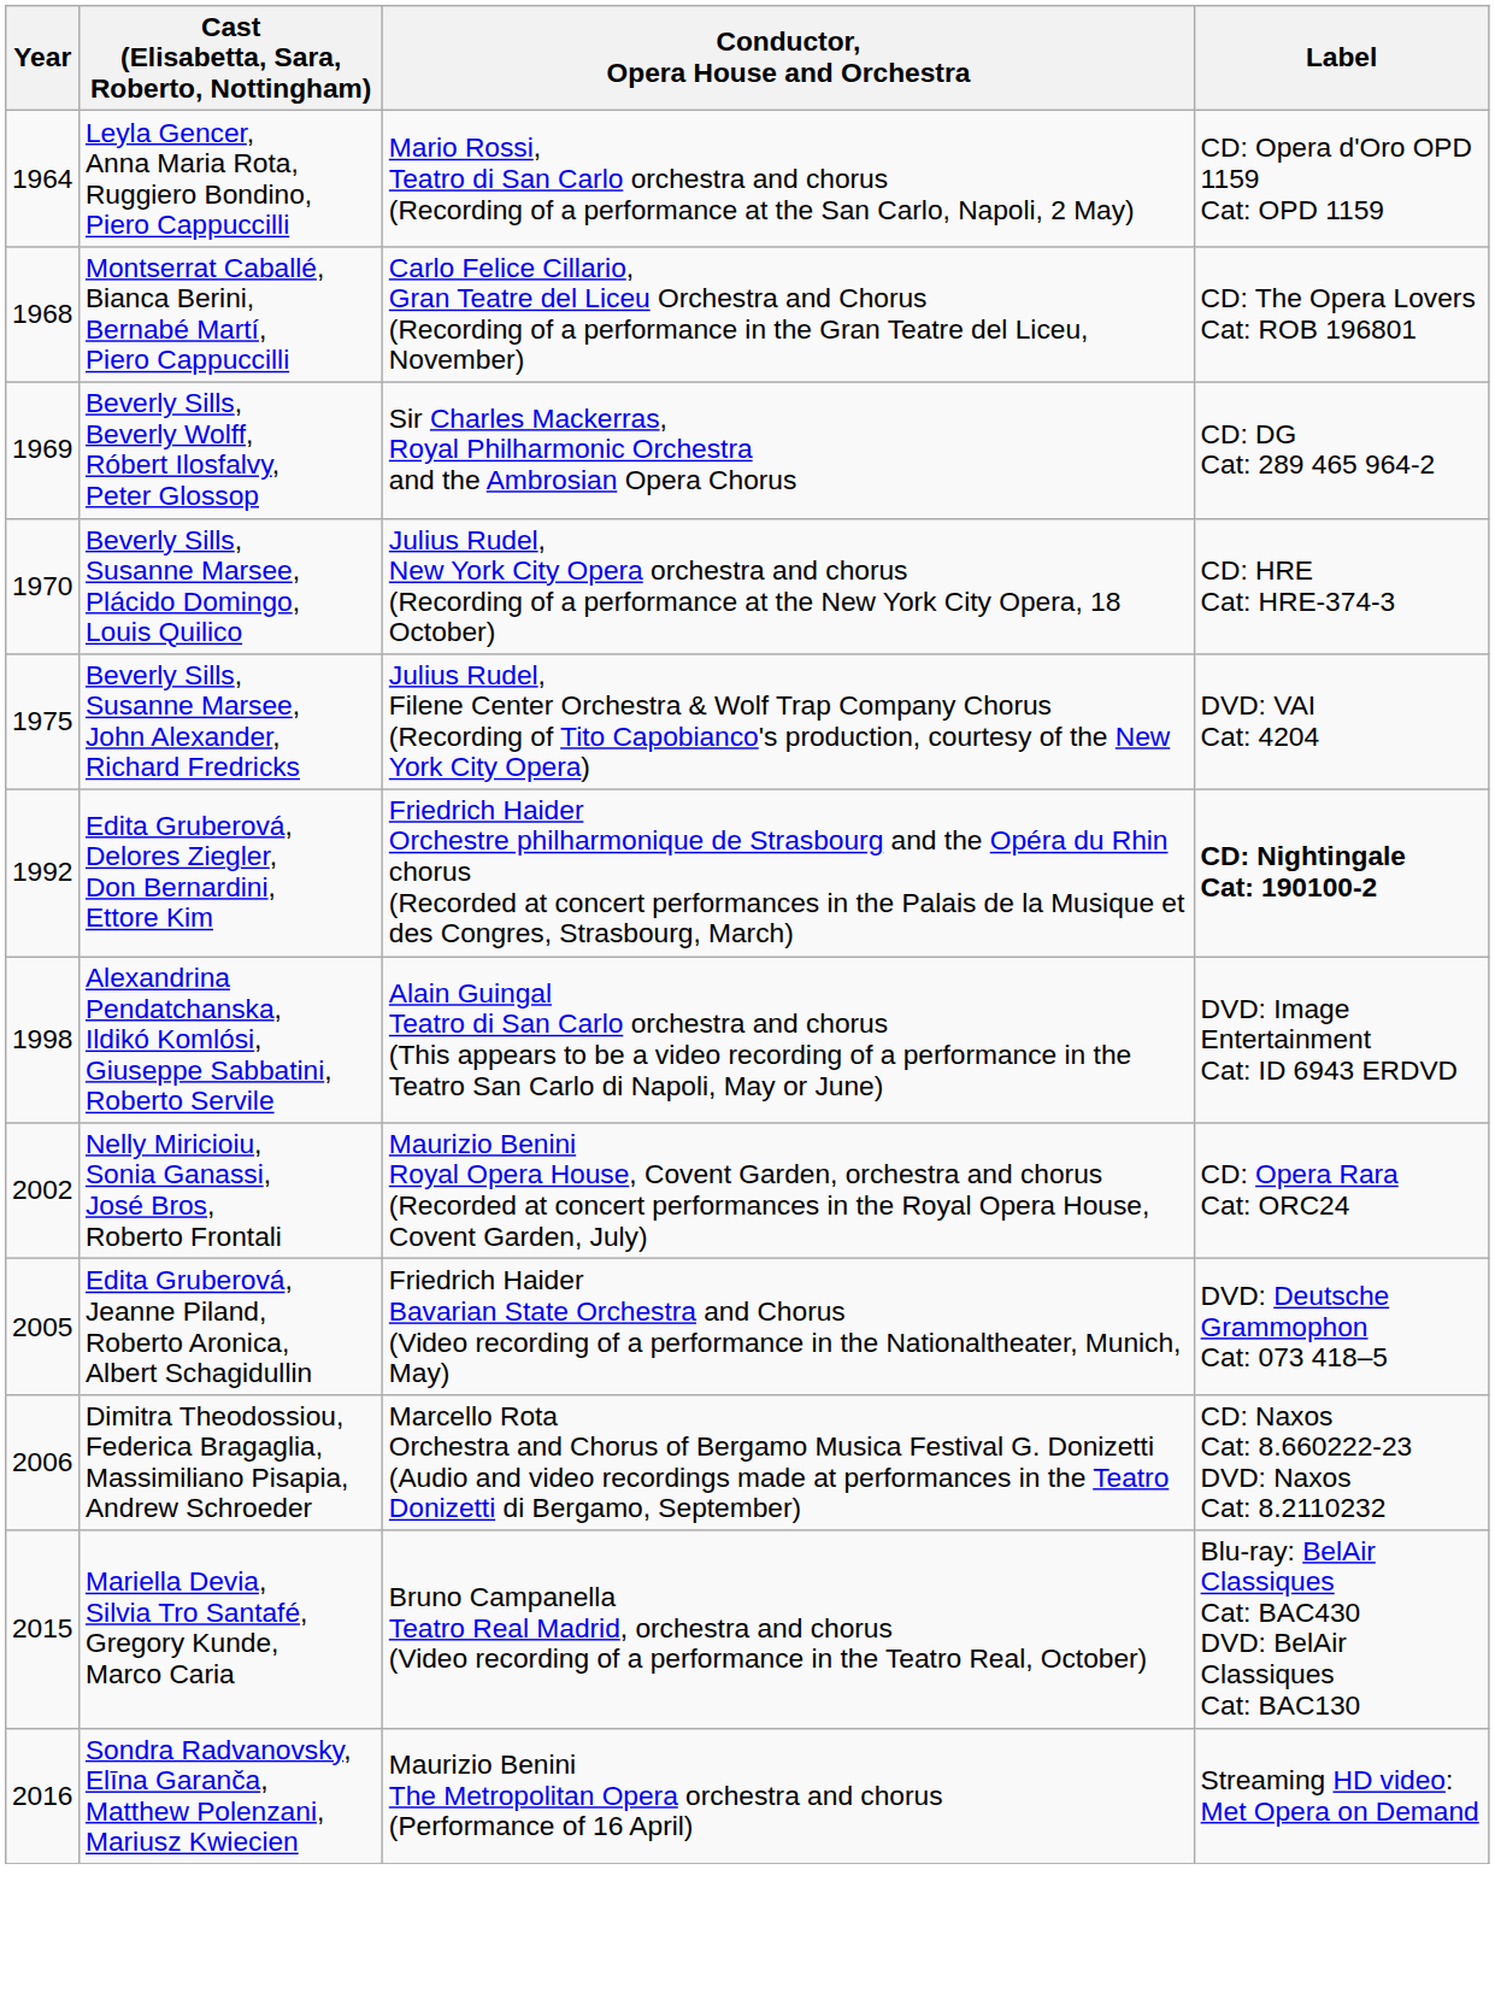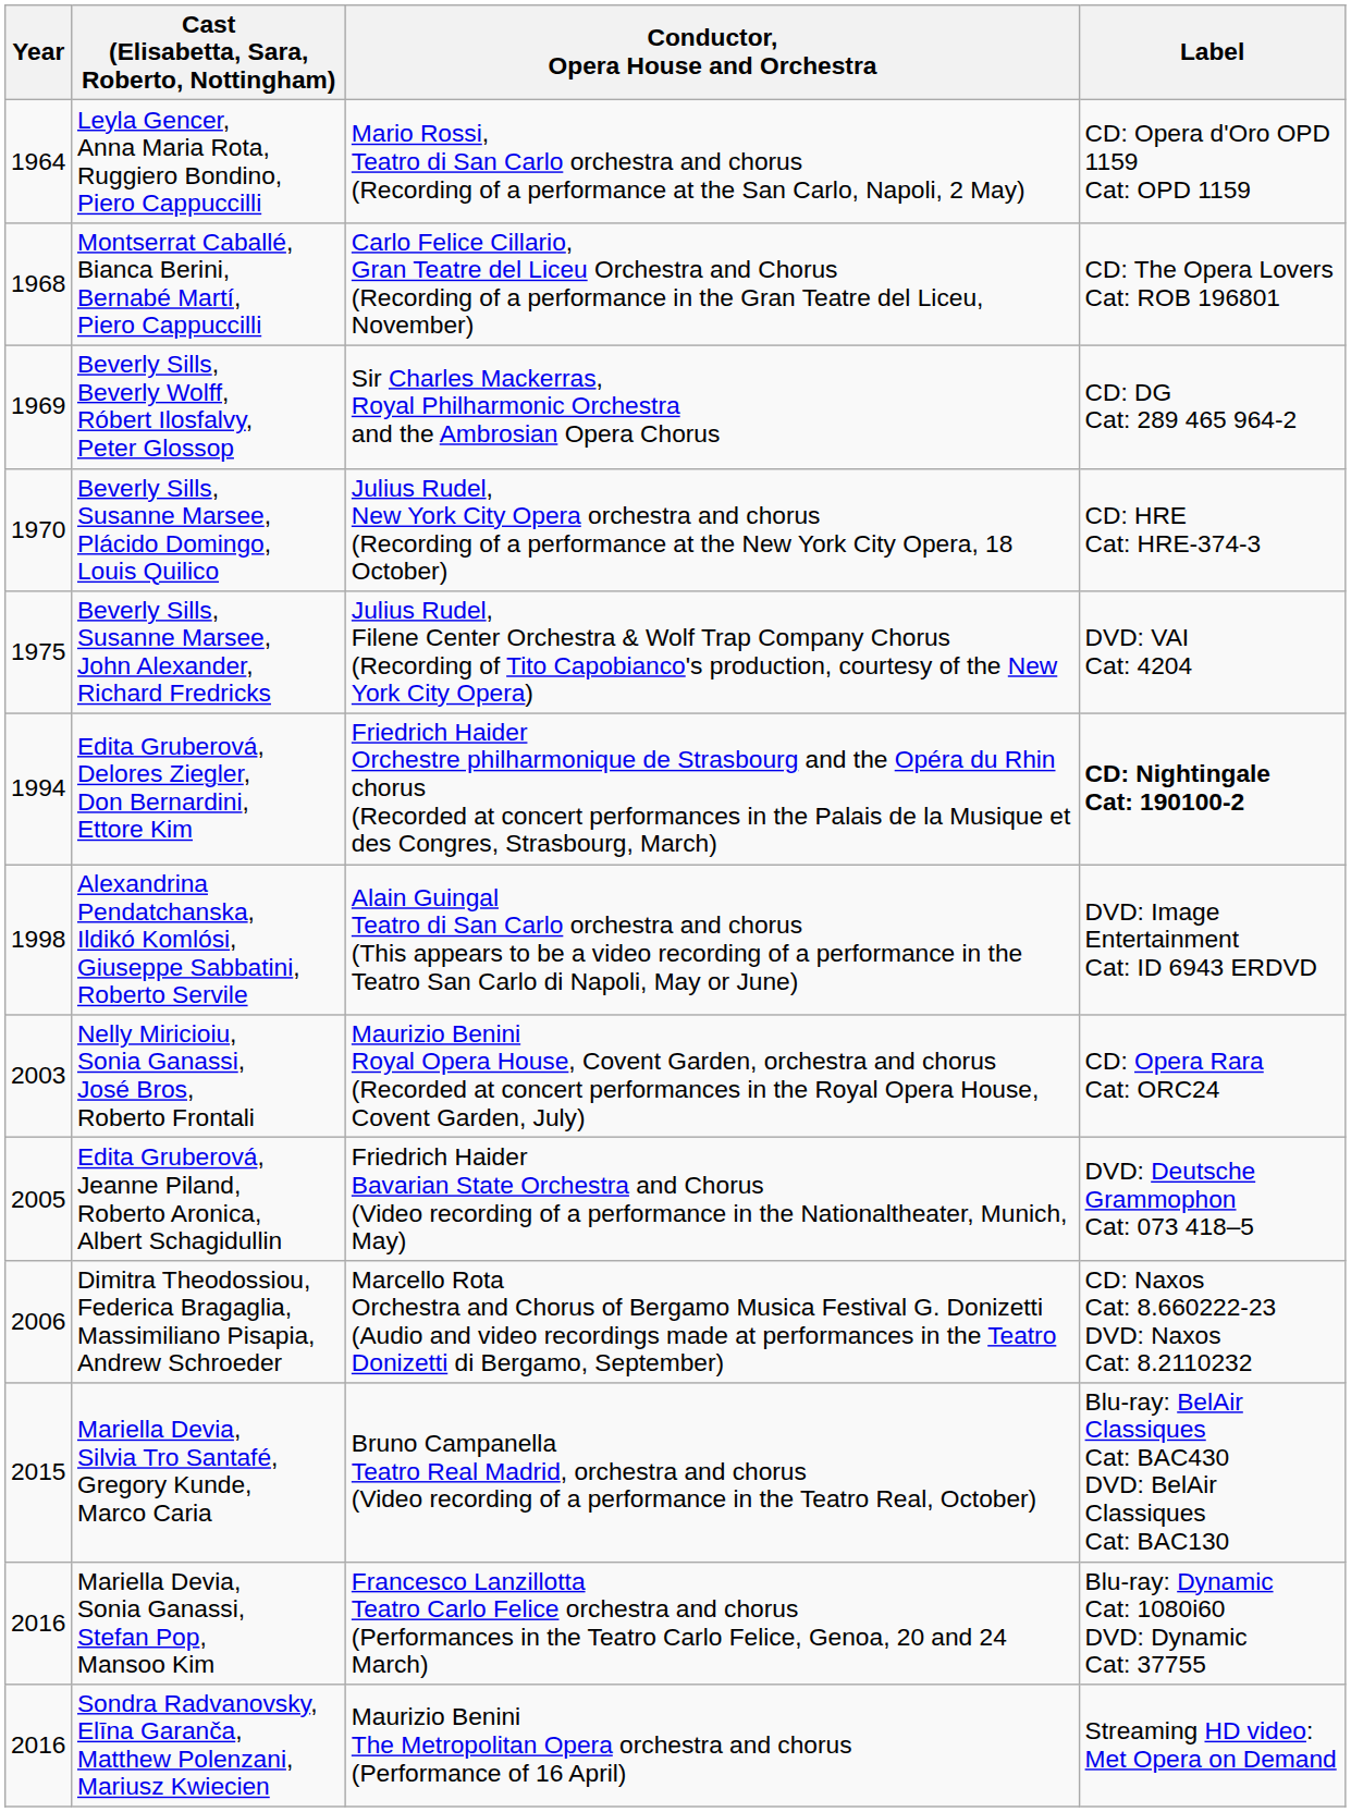 <table class="wikitable">
 <tr>
 <th>Year</th>
 <th width="170">Cast<br>(Elisabetta, Sara,<br>Roberto, Nottingham)</th>
 <th>Conductor,<br>Opera House and Orchestra</th>
 <th>Label</th>
 </tr>
 <tr>
 <td>1964</td>
 <td><a href='#'>Leyla Gencer</a>,<br>Anna Maria Rota,<br>Ruggiero Bondino,<br><a href='#'>Piero Cappuccilli</a></td>
 <td><a href='#'>Mario Rossi</a>,<br><a href='#'>Teatro di San Carlo</a> orchestra and chorus<br>(Recording of a performance at the San Carlo, Napoli, 2 May)</td>
 <td>CD: Opera d'Oro OPD 1159<br>Cat: OPD 1159</td>
 </tr>
 <tr>
 <td>1968</td>
 <td><a href='#'>Montserrat Caballé</a>,<br>Bianca Berini,<br><a href='#'>Bernabé Martí</a>,<br><a href='#'>Piero Cappuccilli</a></td>
 <td><a href='#'>Carlo Felice Cillario</a>,<br><a href='#'>Gran Teatre del Liceu</a> Orchestra and Chorus<br>(Recording of a performance in the Gran Teatre del Liceu, November)</td>
 <td>CD: The Opera Lovers<br>Cat: ROB 196801</td>
 </tr>
 <tr>
 <td>1969</td>
 <td><a href='#'>Beverly Sills</a>,<br><a href='#'>Beverly Wolff</a>,<br><a href='#'>Róbert Ilosfalvy</a>,<br><a href='#'>Peter Glossop</a></td>
 <td>Sir <a href='#'>Charles Mackerras</a>,<br><a href='#'>Royal Philharmonic Orchestra</a><br>and the <a href='#'>Ambrosian</a> Opera Chorus</td>
 <td>CD: DG<br>Cat: 289 465 964-2</td>
 </tr>
 <tr>
 <td>1970</td>
 <td><a href='#'>Beverly Sills</a>,<br><a href='#'>Susanne Marsee</a>,<br><a href='#'>Plácido Domingo</a>,<br><a href='#'>Louis Quilico</a></td>
 <td><a href='#'>Julius Rudel</a>,<br><a href='#'>New York City Opera</a> orchestra and chorus<br>(Recording of a performance at the New York City Opera, 18 October)</td>
 <td>CD: HRE<br>Cat: HRE-374-3</td>
 </tr>
 <tr>
 <td>1975</td>
 <td><a href='#'>Beverly Sills</a>,<br><a href='#'>Susanne Marsee</a>,<br><a href='#'>John Alexander</a>,<br><a href='#'>Richard Fredricks</a></td>
 <td><a href='#'>Julius Rudel</a>,<br>Filene Center Orchestra & Wolf Trap Company Chorus<br>(Recording of <a href='#'>Tito Capobianco</a>'s production, courtesy of the <a href='#'>New York City Opera</a>)</td>
 <td>DVD: VAI<br>Cat: 4204</td>
 </tr>
 <tr>
-<td>1992</td>
+<td>1994</td>
 <td><a href='#'>Edita Gruberová</a>,<br><a href='#'>Delores Ziegler</a>,<br><a href='#'>Don Bernardini</a>,<br><a href='#'>Ettore Kim</a></td>
 <td><a href='#'>Friedrich Haider</a><br><a href='#'>Orchestre philharmonique de Strasbourg</a> and the <a href='#'>Opéra du Rhin</a> chorus<br>(Recorded at concert performances in the Palais de la Musique et des Congres, Strasbourg, March)</td>
 <td><strong>CD: Nightingale<br>Cat: 190100-2</strong></td>
 </tr>
 <tr>
 <td>1998</td>
 <td><a href='#'>Alexandrina Pendatchanska</a>,<br><a href='#'>Ildikó Komlósi</a>,<br><a href='#'>Giuseppe Sabbatini</a>,<br><a href='#'>Roberto Servile</a></td>
 <td><a href='#'>Alain Guingal</a><br><a href='#'>Teatro di San Carlo</a> orchestra and chorus<br>(This appears to be a video recording of a performance in the Teatro San Carlo di Napoli, May or June)</td>
 <td>DVD: Image Entertainment<br>Cat: ID 6943 ERDVD</td>
 </tr>
 <tr>
-<td>2002</td>
+<td>2003</td>
 <td><a href='#'>Nelly Miricioiu</a>,<br><a href='#'>Sonia Ganassi</a>,<br><a href='#'>José Bros</a>,<br>Roberto Frontali</td>
 <td><a href='#'>Maurizio Benini</a><br><a href='#'>Royal Opera House</a>, Covent Garden, orchestra and chorus<br>(Recorded at concert performances in the Royal Opera House, Covent Garden, July)</td>
 <td>CD: <a href='#'>Opera Rara</a><br>Cat: ORC24</td>
 </tr>
 <tr>
 <td>2005</td>
 <td><a href='#'>Edita Gruberová</a>,<br>Jeanne Piland,<br>Roberto Aronica,<br>Albert Schagidullin</td>
 <td>Friedrich Haider<br><a href='#'>Bavarian State Orchestra</a> and Chorus<br>(Video recording of a performance in the Nationaltheater, Munich, May)</td>
 <td>DVD: <a href='#'>Deutsche Grammophon</a><br>Cat: 073 418–5</td>
 </tr>
 <tr>
 <td>2006</td>
 <td>Dimitra Theodossiou,<br>Federica Bragaglia,<br>Massimiliano Pisapia,<br>Andrew Schroeder</td>
 <td>Marcello Rota<br>Orchestra and Chorus of Bergamo Musica Festival G. Donizetti<br>(Audio and video recordings made at performances in the <a href='#'>Teatro Donizetti</a> di Bergamo, September)</td>
 <td>CD: Naxos<br>Cat: 8.660222-23<br>DVD: Naxos<br>Cat: 8.2110232</td>
 </tr>
 <tr>
 <td>2015</td>
 <td><a href='#'>Mariella Devia</a>,<br><a href='#'>Silvia Tro Santafé</a>,<br>Gregory Kunde,<br>Marco Caria</td>
 <td>Bruno Campanella<br><a href='#'>Teatro Real Madrid</a>, orchestra and chorus<br>(Video recording of a performance in the Teatro Real, October)</td>
 <td>Blu-ray: <a href='#'>BelAir Classiques</a><br>Cat: BAC430<br>DVD: BelAir Classiques<br>Cat: BAC130</td>
 </tr>
 <tr>
 <td>2016</td>
+<td>Mariella Devia,<br>Sonia Ganassi,<br><a href='#'>Stefan Pop</a>,<br>Mansoo Kim</td>
+<td><a href='#'>Francesco Lanzillotta</a><br><a href='#'>Teatro Carlo Felice</a> orchestra and chorus<br>(Performances in the Teatro Carlo Felice, Genoa, 20 and 24  March)</td>
+<td>Blu-ray: <a href='#'>Dynamic</a><br>Cat: 1080i60<br>DVD: Dynamic<br>Cat: 37755</td>
+</tr>
+<tr>
+<td>2016</td>
 <td><a href='#'>Sondra Radvanovsky</a>,<br><a href='#'>Elīna Garanča</a>,<br><a href='#'>Matthew Polenzani</a>,<br><a href='#'>Mariusz Kwiecien</a></td>
 <td>Maurizio Benini<br><a href='#'>The Metropolitan Opera</a> orchestra and chorus<br>(Performance of 16 April)</td>
 <td>Streaming <a href='#'>HD video</a>:<br><a href='#'>Met Opera on Demand</a></td>
 </tr>
 </table>
